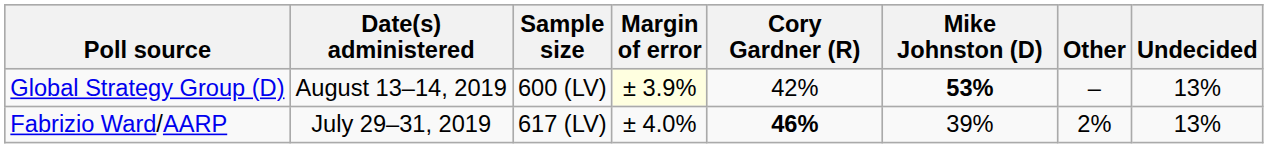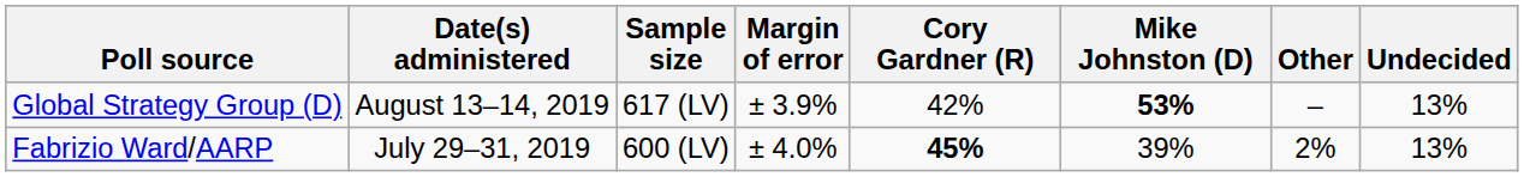 <table class="wikitable" style="font-size:90%;text-align:center;">
 <tr valign=bottom>
 <th>Poll source</th>
 <th>Date(s)<br>administered</th>
 <th>Sample<br>size</th>
 <th>Margin<br>of error</th>
 <th style="width:100px;">Cory<br>Gardner (R)</th>
 <th style="width:100px;">Mike<br>Johnston (D)</th>
 <th>Other</th>
 <th>Undecided</th>
 </tr>
 <tr>
 <td style="text-align:left;"><a href='#'>Global Strategy Group (D)</a></td>
 <td>August 13–14, 2019</td>
-<td>600 (LV)</td>
-<td style="background: lightyellow;">± 3.9%</td>
+<td>617 (LV)</td>
+<td>± 3.9%</td>
 <td>42%</td>
 <td><strong>53%</strong></td>
 <td>–</td>
 <td>13%</td>
 </tr>
 <tr>
 <td style="text-align:left;"><a href='#'>Fabrizio Ward</a>/<a href='#'>AARP</a></td>
 <td>July 29–31, 2019</td>
-<td>617 (LV)</td>
+<td>600 (LV)</td>
 <td>± 4.0%</td>
-<td><strong>46%</strong></td>
+<td><strong>45%</strong></td>
 <td>39%</td>
 <td>2%</td>
 <td>13%</td>
 </tr>
 </table>
